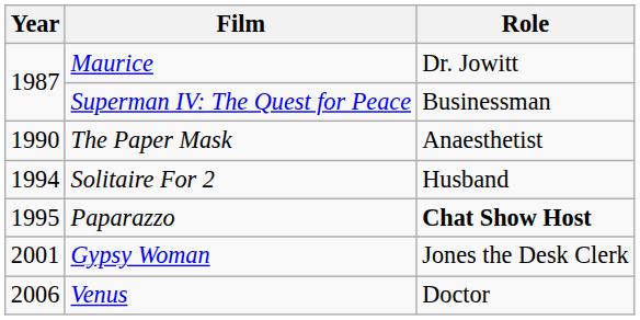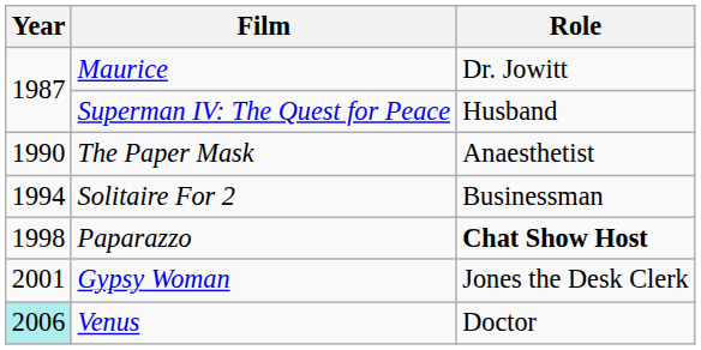 <table class="wikitable">
 <tr>
 <th>Year</th>
 <th>Film</th>
 <th>Role</th>
 </tr>
 <tr>
 <td rowspan="2">1987</td>
 <td><em><a href='#'>Maurice</a></em></td>
 <td>Dr. Jowitt</td>
 </tr>
 <tr>
 <td><em><a href='#'>Superman IV: The Quest for Peace</a></em></td>
-<td>Businessman</td>
+<td>Husband</td>
 </tr>
 <tr>
 <td>1990</td>
 <td><em>The Paper Mask</em></td>
 <td>Anaesthetist</td>
 </tr>
 <tr>
 <td>1994</td>
 <td><em>Solitaire For 2</em></td>
-<td>Husband</td>
+<td>Businessman</td>
 </tr>
 <tr>
-<td>1995</td>
+<td>1998</td>
 <td><em>Paparazzo</em></td>
 <td><strong>Chat Show Host</strong></td>
 </tr>
 <tr>
 <td>2001</td>
 <td><em><a href='#'>Gypsy Woman</a></em></td>
 <td>Jones the Desk Clerk</td>
 </tr>
 <tr>
-<td>2006</td>
+<td style="background: paleturquoise;">2006</td>
 <td><em><a href='#'>Venus</a></em></td>
 <td>Doctor</td>
 </tr>
 </table>
